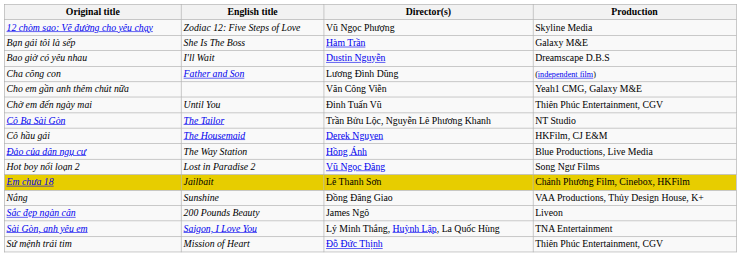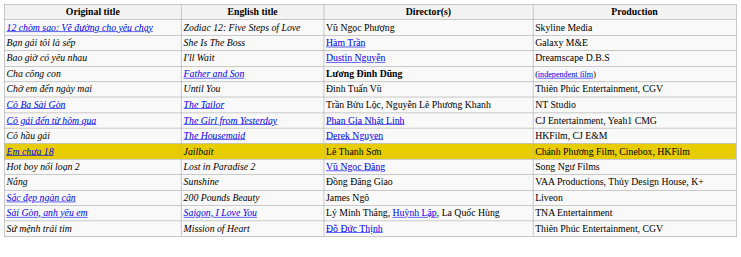 <table class="sortable wikitable" style="width:95%; margin-bottom:2px">
 <tr>
 <th>Original title</th>
 <th>English title</th>
 <th>Director(s)</th>
 <th>Production</th>
 </tr>
 <tr>
 <td><em><a href='#'>12 chòm sao: Vẽ đường cho yêu chạy</a></em></td>
 <td><em>Zodiac 12: Five Steps of Love</em></td>
 <td>Vũ Ngọc Phượng</td>
 <td>Skyline Media</td>
 </tr>
 <tr>
 <td><em>Bạn gái tôi là sếp</em></td>
 <td><em>She Is The Boss</em></td>
 <td><a href='#'>Hàm Trần</a></td>
 <td>Galaxy M&E</td>
 </tr>
 <tr>
 <td><em>Bao giờ có yêu nhau</em></td>
 <td><em>I'll Wait</em></td>
 <td><a href='#'>Dustin Nguyễn</a></td>
 <td>Dreamscape D.B.S</td>
 </tr>
 <tr>
 <td><em>Cha cõng con</em></td>
 <td><em><a href='#'>Father and Son</a></em></td>
-<td>Lương Đình Dũng</td>
+<td><strong>Lương Đình Dũng</strong></td>
 <td><small>(<a href='#'>independent film</a>)</small></td>
-</tr>
-<tr>
-<td><em>Cho em gần anh thêm chút nữa</em></td>
-<td></td>
-<td>Văn Công Viễn</td>
-<td>Yeah1 CMG, Galaxy M&E</td>
 </tr>
 <tr>
 <td><em>Chờ em đến ngày mai</em></td>
 <td><em>Until You</em></td>
 <td>Đinh Tuấn Vũ</td>
 <td>Thiên Phúc Entertainment, CGV</td>
 </tr>
 <tr>
 <td><em><a href='#'>Cô Ba Sài Gòn</a></em></td>
 <td><em><a href='#'>The Tailor</a></em></td>
 <td>Trần Bửu Lộc, Nguyễn Lê Phương Khanh</td>
 <td>NT Studio</td>
 </tr>
 <tr>
+<td><em><a href='#'>Cô gái đến từ hôm qua</a></em></td>
+<td><em><a href='#'>The Girl from Yesterday</a></em></td>
+<td><a href='#'>Phan Gia Nhật Linh</a></td>
+<td>CJ Entertainment, Yeah1 CMG</td>
+</tr>
+<tr>
 <td><em>Cô hầu gái</em></td>
 <td><em><a href='#'>The Housemaid</a></em></td>
 <td><a href='#'>Derek Nguyen</a></td>
 <td>HKFilm, CJ E&M</td>
 </tr>
-<tr>
-<td><em><a href='#'>Đảo của dân ngụ cư</a></em></td>
-<td><em>The Way Station</em></td>
-<td><a href='#'>Hồng Ánh</a></td>
-<td>Blue Productions, Live Media</td>
+<tr style="background:#E7CD00;">
+<td><em><a href='#'>Em chưa 18</a></em></td>
+<td><em>Jailbait</em></td>
+<td>Lê Thanh Sơn</td>
+<td>Chánh Phương Film, Cinebox, HKFilm</td>
 </tr>
 <tr>
 <td><em>Hot boy nổi loạn 2</em></td>
 <td><em>Lost in Paradise 2</em></td>
 <td><a href='#'>Vũ Ngọc Đãng</a></td>
 <td>Song Ngư Films</td>
-</tr>
-<tr style="background:#E7CD00;">
-<td><em><a href='#'>Em chưa 18</a></em></td>
-<td><em>Jailbait</em></td>
-<td>Lê Thanh Sơn</td>
-<td>Chánh Phương Film, Cinebox, HKFilm</td>
 </tr>
 <tr>
 <td><em>Nắng</em></td>
 <td><em>Sunshine</em></td>
 <td>Đồng Đăng Giao</td>
 <td>VAA Productions, Thủy Design House, K+</td>
 </tr>
 <tr>
 <td><em><a href='#'>Sắc đẹp ngàn cân</a></em></td>
 <td><em>200 Pounds Beauty</em></td>
 <td>James Ngô</td>
 <td>Liveon</td>
 </tr>
 <tr>
 <td><em><a href='#'>Sài Gòn, anh yêu em</a></em></td>
 <td><em><a href='#'>Saigon, I Love You</a></em></td>
 <td>Lý Minh Thắng, <a href='#'>Huỳnh Lập</a>, La Quốc Hùng</td>
 <td>TNA Entertainment</td>
 </tr>
 <tr>
 <td><em>Sứ mệnh trái tim</em></td>
 <td><em>Mission of Heart</em></td>
 <td><a href='#'>Đỗ Đức Thịnh</a></td>
 <td>Thiên Phúc Entertainment, CGV</td>
 </tr>
 </table>
